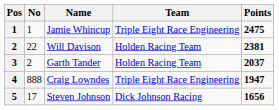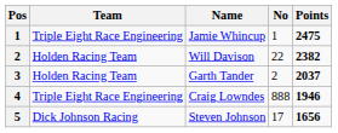 <table class="wikitable" style="font-size: 95%;">
 <tr>
 <th>Pos</th>
+<th>Team</th>
+<th>Name</th>
 <th>No</th>
-<th>Name</th>
-<th>Team</th>
 <th>Points</th>
 </tr>
 <tr>
 <th>1</th>
+<td><a href='#'>Triple Eight Race Engineering</a></td>
+<td><a href='#'>Jamie Whincup</a></td>
 <td>1</td>
-<td><a href='#'>Jamie Whincup</a></td>
-<td><a href='#'>Triple Eight Race Engineering</a></td>
 <td><strong>2475</strong></td>
 </tr>
 <tr>
 <th>2</th>
+<td><a href='#'>Holden Racing Team</a></td>
+<td><a href='#'>Will Davison</a></td>
 <td>22</td>
-<td><a href='#'>Will Davison</a></td>
-<td><a href='#'>Holden Racing Team</a></td>
-<td><strong>2381</strong></td>
+<td><strong>2382</strong></td>
 </tr>
 <tr>
 <th>3</th>
+<td><a href='#'>Holden Racing Team</a></td>
+<td><a href='#'>Garth Tander</a></td>
 <td>2</td>
-<td><a href='#'>Garth Tander</a></td>
-<td><a href='#'>Holden Racing Team</a></td>
 <td><strong>2037</strong></td>
 </tr>
 <tr>
 <th>4</th>
+<td><a href='#'>Triple Eight Race Engineering</a></td>
+<td><a href='#'>Craig Lowndes</a></td>
 <td>888</td>
-<td><a href='#'>Craig Lowndes</a></td>
-<td><a href='#'>Triple Eight Race Engineering</a></td>
-<td><strong>1947</strong></td>
+<td><strong>1946</strong></td>
 </tr>
 <tr>
 <th>5</th>
+<td><a href='#'>Dick Johnson Racing</a></td>
+<td><a href='#'>Steven Johnson</a></td>
 <td>17</td>
-<td><a href='#'>Steven Johnson</a></td>
-<td><a href='#'>Dick Johnson Racing</a></td>
 <td><strong>1656</strong></td>
 </tr>
 </table>
